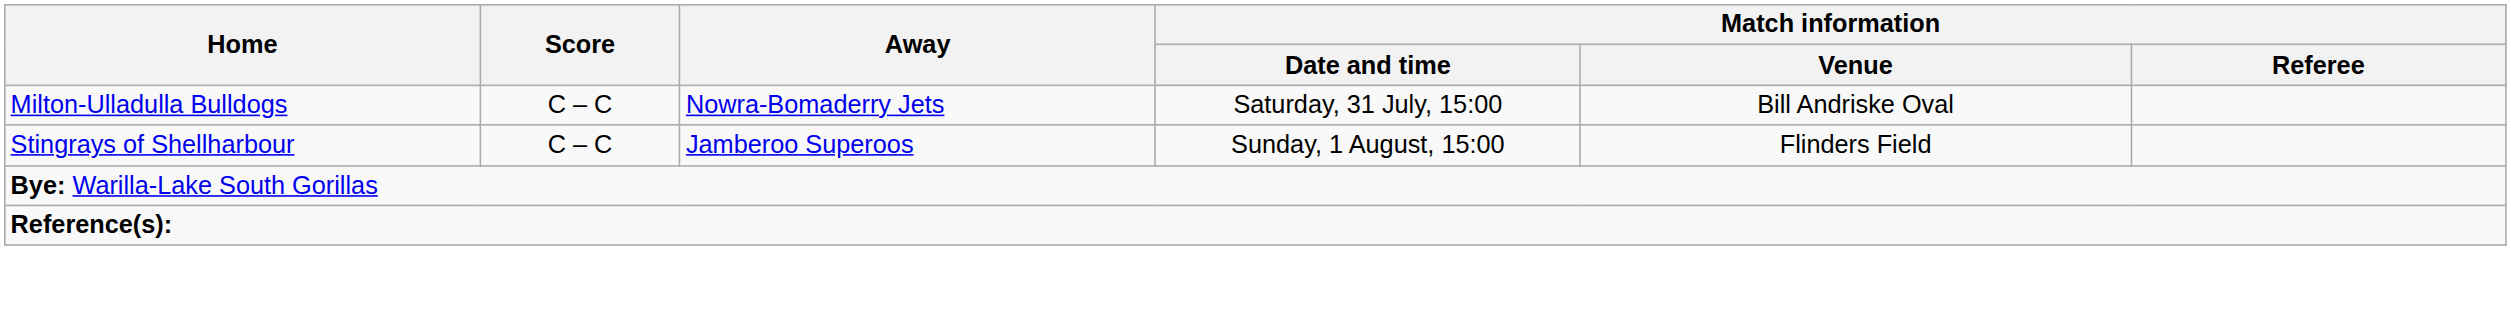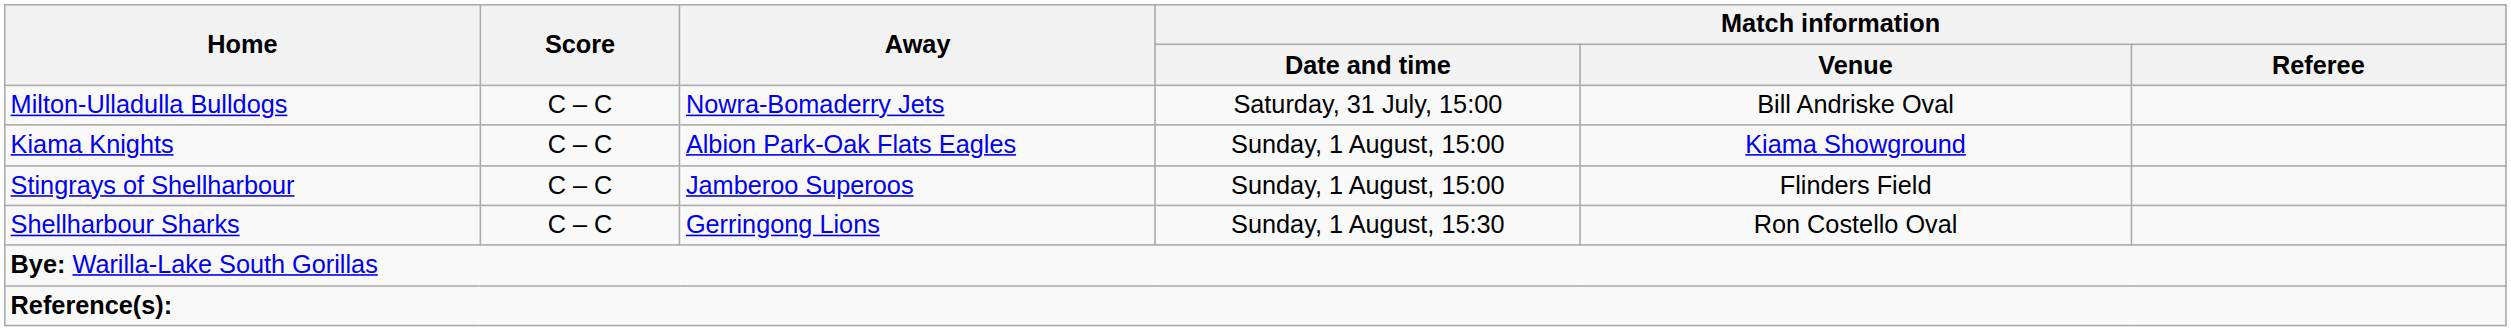 <table class="wikitable" width="100% text-align:center;">
 <tr>
 <th rowspan="2" width="19%">Home</th>
 <th rowspan="2" width="8%">Score</th>
 <th rowspan="2" width="19%">Away</th>
 <th colspan="3">Match information</th>
 </tr>
 <tr bgcolor="#CCCCCC">
 <th width="17%">Date and time</th>
 <th width="22%">Venue</th>
 <th>Referee</th>
 </tr>
 <tr>
 <td> <a href='#'>Milton-Ulladulla Bulldogs</a></td>
 <td style="text-align:center;">C – C</td>
 <td> <a href='#'>Nowra-Bomaderry Jets</a></td>
 <td style="text-align:center;">Saturday, 31 July, 15:00</td>
 <td style="text-align:center;">Bill Andriske Oval</td>
 <td style="text-align:center;"></td>
 </tr>
 <tr>
+<td> <a href='#'>Kiama Knights</a></td>
+<td style="text-align:center;">C – C</td>
+<td> <a href='#'>Albion Park-Oak Flats Eagles</a></td>
+<td style="text-align:center;">Sunday, 1 August, 15:00</td>
+<td style="text-align:center;"><a href='#'>Kiama Showground</a></td>
+<td style="text-align:center;"></td>
+</tr>
+<tr>
 <td> <a href='#'>Stingrays of Shellharbour</a></td>
 <td style="text-align:center;">C – C</td>
 <td> <a href='#'>Jamberoo Superoos</a></td>
 <td style="text-align:center;">Sunday, 1 August, 15:00</td>
 <td style="text-align:center;">Flinders Field</td>
+<td style="text-align:center;"></td>
+</tr>
+<tr>
+<td> <a href='#'>Shellharbour Sharks</a></td>
+<td style="text-align:center;">C – C</td>
+<td> <a href='#'>Gerringong Lions</a></td>
+<td style="text-align:center;">Sunday, 1 August, 15:30</td>
+<td style="text-align:center;">Ron Costello Oval</td>
 <td style="text-align:center;"></td>
 </tr>
 <tr>
 <td colspan="6" align="centre"><strong>Bye:</strong>  <a href='#'>Warilla-Lake South Gorillas</a></td>
 </tr>
 <tr>
 <td colspan="6"><strong>Reference(s):</strong></td>
 </tr>
 </table>
